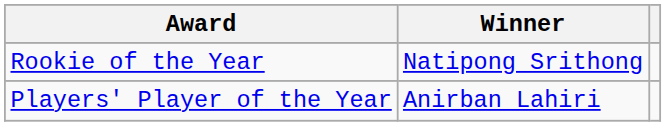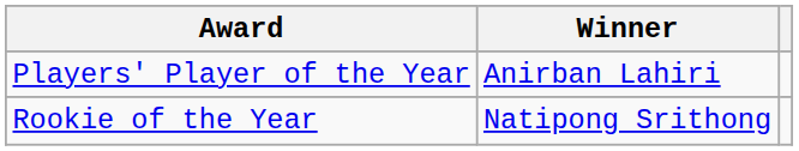 <table class="wikitable">
 <tr>
 <th>Award</th>
 <th>Winner</th>
 <th></th>
 </tr>
 <tr>
+<td><a href='#'>Players' Player of the Year</a></td>
+<td> <a href='#'>Anirban Lahiri</a></td>
+<td></td>
+</tr>
+<tr>
 <td><a href='#'>Rookie of the Year</a></td>
 <td> <a href='#'>Natipong Srithong</a></td>
 <td></td>
 </tr>
-<tr>
-<td><a href='#'>Players' Player of the Year</a></td>
-<td> <a href='#'>Anirban Lahiri</a></td>
-<td></td>
-</tr>
 </table>
